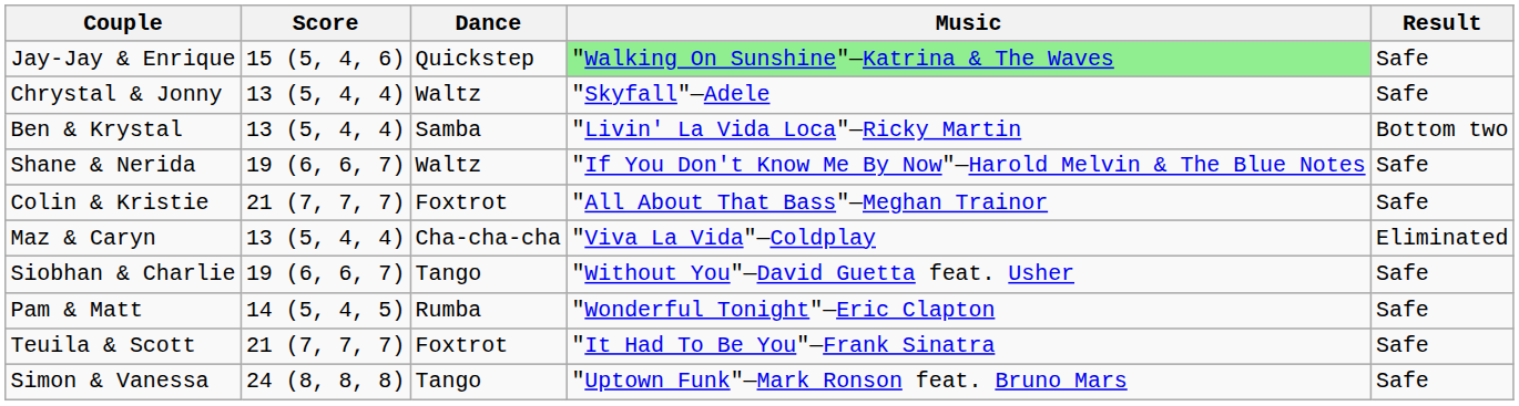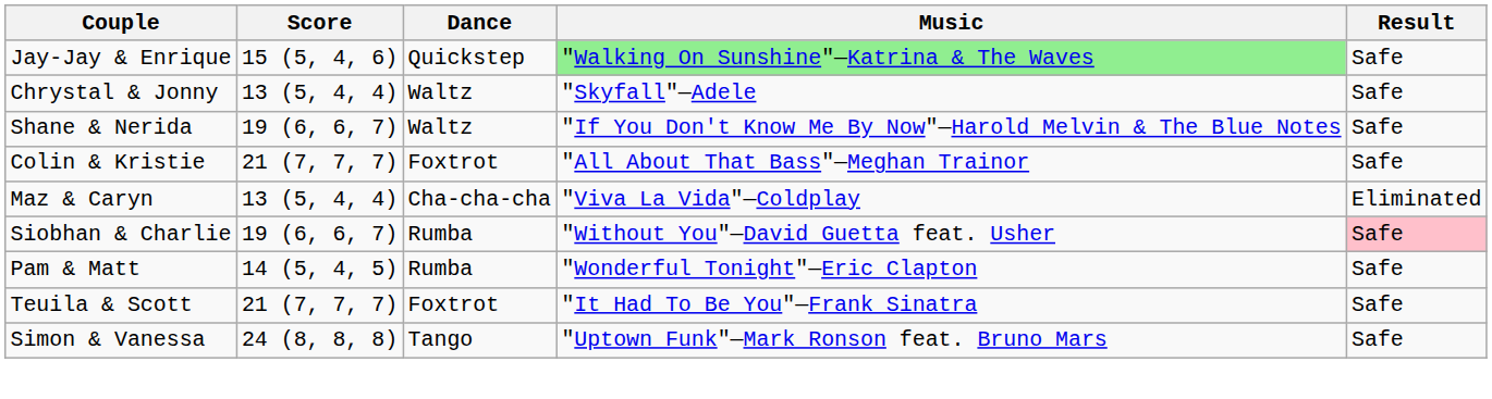 <table class="wikitable sortable">
 <tr>
 <th rowspan="1">Couple</th>
 <th colspan="1">Score</th>
 <th rowspan="1">Dance</th>
 <th rowspan="1">Music</th>
 <th rowspan="1">Result</th>
 </tr>
 <tr>
 <td>Jay-Jay & Enrique</td>
 <td>15 (5, 4, 6)</td>
 <td>Quickstep</td>
 <td style="background: lightgreen;">"<a href='#'>Walking On Sunshine</a>"—<a href='#'>Katrina & The Waves</a></td>
 <td>Safe</td>
 </tr>
 <tr>
 <td>Chrystal & Jonny</td>
 <td>13 (5, 4, 4)</td>
 <td>Waltz</td>
 <td>"<a href='#'>Skyfall</a>"—<a href='#'>Adele</a></td>
 <td>Safe</td>
-</tr>
-<tr>
-<td>Ben & Krystal</td>
-<td>13 (5, 4, 4)</td>
-<td>Samba</td>
-<td>"<a href='#'>Livin' La Vida Loca</a>"—<a href='#'>Ricky Martin</a></td>
-<td>Bottom two</td>
 </tr>
 <tr>
 <td>Shane & Nerida</td>
 <td>19 (6, 6, 7)</td>
 <td>Waltz</td>
 <td>"<a href='#'>If You Don't Know Me By Now</a>"—<a href='#'>Harold Melvin & The Blue Notes</a></td>
 <td>Safe</td>
 </tr>
 <tr>
 <td>Colin & Kristie</td>
 <td>21 (7, 7, 7)</td>
 <td>Foxtrot</td>
 <td>"<a href='#'>All About That Bass</a>"—<a href='#'>Meghan Trainor</a></td>
 <td>Safe</td>
 </tr>
 <tr>
 <td>Maz & Caryn</td>
 <td>13 (5, 4, 4)</td>
 <td>Cha-cha-cha</td>
 <td>"<a href='#'>Viva La Vida</a>"—<a href='#'>Coldplay</a></td>
 <td>Eliminated</td>
 </tr>
 <tr>
 <td>Siobhan & Charlie</td>
 <td>19 (6, 6, 7)</td>
-<td>Tango</td>
+<td>Rumba</td>
 <td>"<a href='#'>Without You</a>"—<a href='#'>David Guetta</a> feat. <a href='#'>Usher</a></td>
-<td>Safe</td>
+<td style="background: pink;">Safe</td>
 </tr>
 <tr>
 <td>Pam & Matt</td>
 <td>14 (5, 4, 5)</td>
 <td>Rumba</td>
 <td>"<a href='#'>Wonderful Tonight</a>"—<a href='#'>Eric Clapton</a></td>
 <td>Safe</td>
 </tr>
 <tr>
 <td>Teuila & Scott</td>
 <td>21 (7, 7, 7)</td>
 <td>Foxtrot</td>
 <td>"<a href='#'>It Had To Be You</a>"—<a href='#'>Frank Sinatra</a></td>
 <td>Safe</td>
 </tr>
 <tr>
 <td>Simon & Vanessa</td>
 <td>24 (8, 8, 8)</td>
 <td>Tango</td>
 <td>"<a href='#'>Uptown Funk</a>"—<a href='#'>Mark Ronson</a> feat. <a href='#'>Bruno Mars</a></td>
 <td>Safe</td>
 </tr>
 </table>
